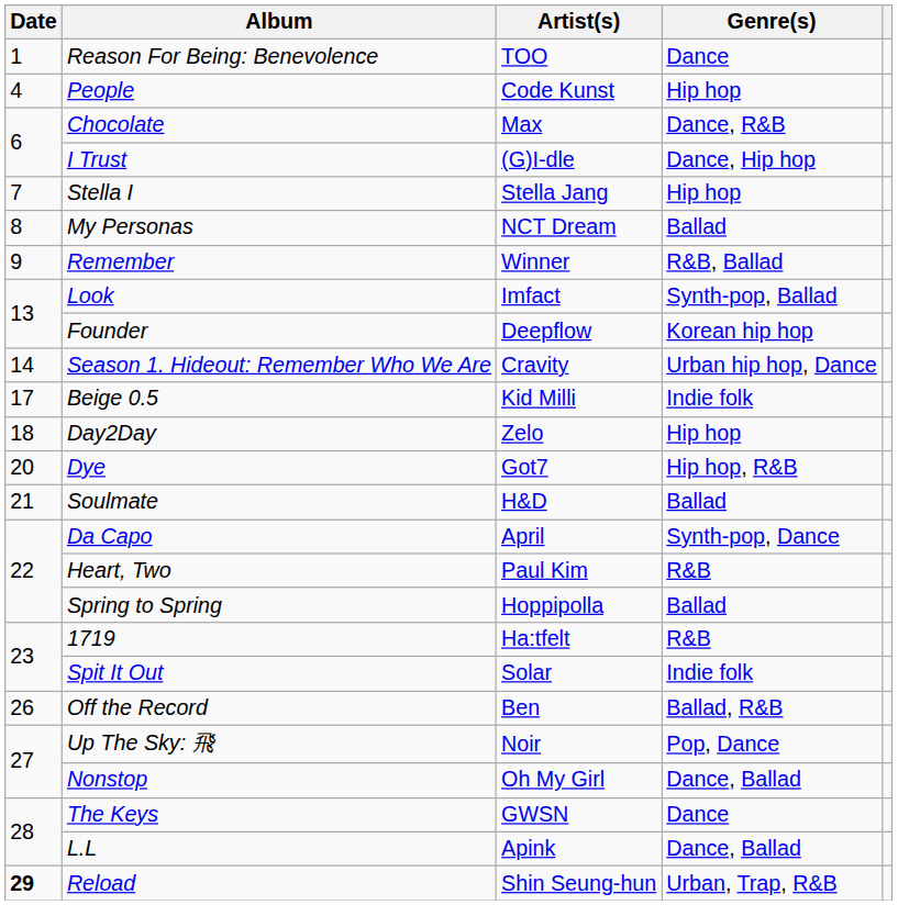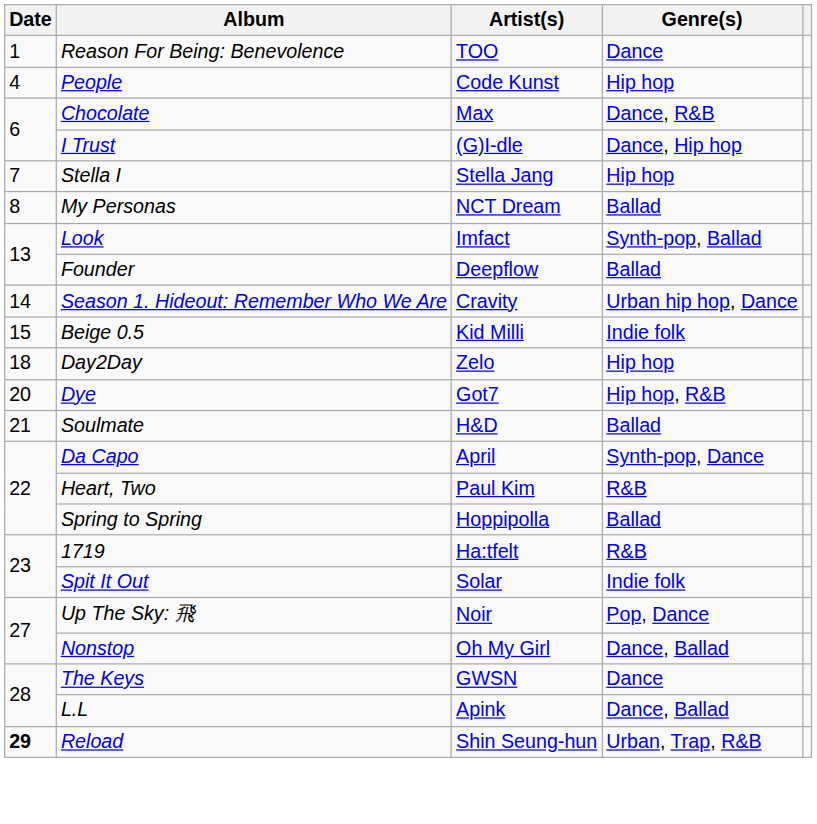 <table class="wikitable">
 <tr>
 <th>Date</th>
 <th>Album</th>
 <th>Artist(s)</th>
 <th>Genre(s)</th>
 <th></th>
 </tr>
 <tr>
 <td>1</td>
 <td><em>Reason For Being: Benevolence</em></td>
 <td><a href='#'>TOO</a></td>
 <td><a href='#'>Dance</a></td>
 <td></td>
 </tr>
 <tr>
 <td>4</td>
 <td><em><a href='#'>People</a></em></td>
 <td><a href='#'>Code Kunst</a></td>
 <td><a href='#'>Hip hop</a></td>
 <td></td>
 </tr>
 <tr>
 <td rowspan=2>6</td>
 <td><em><a href='#'>Chocolate</a></em></td>
 <td><a href='#'>Max</a></td>
 <td><a href='#'>Dance</a>, <a href='#'>R&B</a></td>
 <td></td>
 </tr>
 <tr>
 <td><em><a href='#'>I Trust</a></em></td>
 <td><a href='#'>(G)I-dle</a></td>
 <td><a href='#'>Dance</a>, <a href='#'>Hip hop</a></td>
 <td></td>
 </tr>
 <tr>
 <td>7</td>
 <td><em>Stella I</em></td>
 <td><a href='#'>Stella Jang</a></td>
 <td><a href='#'>Hip hop</a></td>
 <td></td>
 </tr>
 <tr>
 <td>8</td>
 <td><em>My Personas</em></td>
 <td><a href='#'>NCT Dream</a></td>
 <td><a href='#'>Ballad</a></td>
 <td></td>
 </tr>
 <tr>
-<td>9</td>
-<td><em><a href='#'>Remember</a></em></td>
-<td><a href='#'>Winner</a></td>
-<td><a href='#'>R&B</a>, <a href='#'>Ballad</a></td>
-<td></td>
-</tr>
-<tr>
 <td rowspan="2">13</td>
 <td><em><a href='#'>Look</a></em></td>
 <td><a href='#'>Imfact</a></td>
 <td><a href='#'>Synth-pop</a>, <a href='#'>Ballad</a></td>
 <td></td>
 </tr>
 <tr>
 <td><em>Founder</em></td>
 <td><a href='#'>Deepflow</a></td>
-<td><a href='#'>Korean hip hop</a></td>
+<td><a href='#'>Ballad</a></td>
 <td></td>
 </tr>
 <tr>
 <td>14</td>
 <td><em><a href='#'>Season 1. Hideout: Remember Who We Are</a></em></td>
 <td><a href='#'>Cravity</a></td>
 <td><a href='#'>Urban hip hop</a>, <a href='#'>Dance</a></td>
 <td></td>
 </tr>
 <tr>
-<td>17</td>
+<td>15</td>
 <td><em>Beige 0.5</em></td>
 <td><a href='#'>Kid Milli</a></td>
 <td><a href='#'>Indie folk</a></td>
 <td></td>
 </tr>
 <tr>
 <td>18</td>
 <td><em>Day2Day</em></td>
 <td><a href='#'>Zelo</a></td>
 <td><a href='#'>Hip hop</a></td>
 <td></td>
 </tr>
 <tr>
 <td>20</td>
 <td><em><a href='#'>Dye</a></em></td>
 <td><a href='#'>Got7</a></td>
 <td><a href='#'>Hip hop</a>, <a href='#'>R&B</a></td>
 <td></td>
 </tr>
 <tr>
 <td>21</td>
 <td><em>Soulmate</em></td>
 <td><a href='#'>H&D</a></td>
 <td><a href='#'>Ballad</a></td>
 <td></td>
 </tr>
 <tr>
 <td rowspan=3>22</td>
 <td><em><a href='#'>Da Capo</a></em></td>
 <td><a href='#'>April</a></td>
 <td><a href='#'>Synth-pop</a>, <a href='#'>Dance</a></td>
 <td></td>
 </tr>
 <tr>
 <td><em>Heart, Two</em></td>
 <td><a href='#'>Paul Kim</a></td>
 <td><a href='#'>R&B</a></td>
 <td></td>
 </tr>
 <tr>
 <td><em>Spring to Spring</em></td>
 <td><a href='#'>Hoppipolla</a></td>
 <td><a href='#'>Ballad</a></td>
 <td></td>
 </tr>
 <tr>
 <td rowspan=2>23</td>
 <td><em>1719</em></td>
 <td><a href='#'>Ha:tfelt</a></td>
 <td><a href='#'>R&B</a></td>
 <td></td>
 </tr>
 <tr>
 <td><a href='#'><em>Spit It Out</em></a></td>
 <td><a href='#'>Solar</a></td>
 <td><a href='#'>Indie folk</a></td>
 <td></td>
 </tr>
 <tr>
-<td>26</td>
-<td><em>Off the Record</em></td>
-<td><a href='#'>Ben</a></td>
-<td><a href='#'>Ballad</a>, <a href='#'>R&B</a></td>
-<td></td>
-</tr>
-<tr>
 <td rowspan=2>27</td>
 <td><em>Up The Sky: 飛</em></td>
 <td><a href='#'>Noir</a></td>
 <td><a href='#'>Pop</a>, <a href='#'>Dance</a></td>
 <td></td>
 </tr>
 <tr>
 <td><em><a href='#'>Nonstop</a></em></td>
 <td><a href='#'>Oh My Girl</a></td>
 <td><a href='#'>Dance</a>, <a href='#'>Ballad</a></td>
 <td></td>
 </tr>
 <tr>
 <td rowspan=2>28</td>
 <td><em><a href='#'>The Keys</a></em></td>
 <td><a href='#'>GWSN</a></td>
 <td><a href='#'>Dance</a></td>
 <td></td>
 </tr>
 <tr>
 <td><em>L.L</em></td>
 <td><a href='#'>Apink</a></td>
 <td><a href='#'>Dance</a>, <a href='#'>Ballad</a></td>
 <td></td>
 </tr>
 <tr>
 <td><strong>29</strong></td>
 <td><em><a href='#'>Reload</a></em></td>
 <td><a href='#'>Shin Seung-hun</a></td>
 <td><a href='#'>Urban</a>, <a href='#'>Trap</a>, <a href='#'>R&B</a></td>
 <td></td>
 </tr>
 </table>
